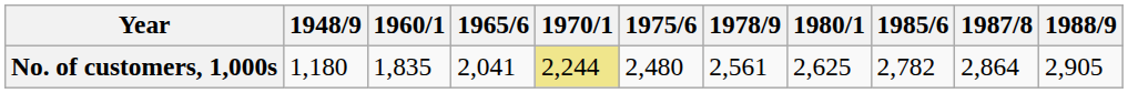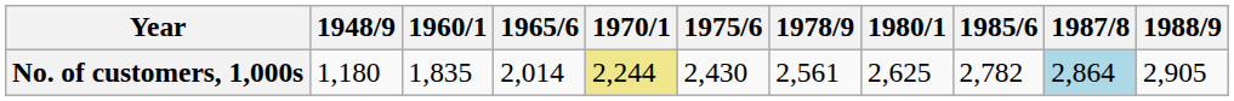 <table class="wikitable">
 <tr>
 <th>Year</th>
 <th>1948/9</th>
 <th>1960/1</th>
 <th>1965/6</th>
 <th>1970/1</th>
 <th>1975/6</th>
 <th>1978/9</th>
 <th>1980/1</th>
 <th>1985/6</th>
 <th>1987/8</th>
 <th>1988/9</th>
 </tr>
 <tr>
 <th>No. of customers, 1,000s</th>
 <td>1,180</td>
 <td>1,835</td>
-<td>2,041</td>
+<td>2,014</td>
 <td style="background: khaki;">2,244</td>
-<td>2,480</td>
+<td>2,430</td>
 <td>2,561</td>
 <td>2,625</td>
 <td>2,782</td>
-<td>2,864</td>
+<td style="background: lightblue;">2,864</td>
 <td>2,905</td>
 </tr>
 </table>
